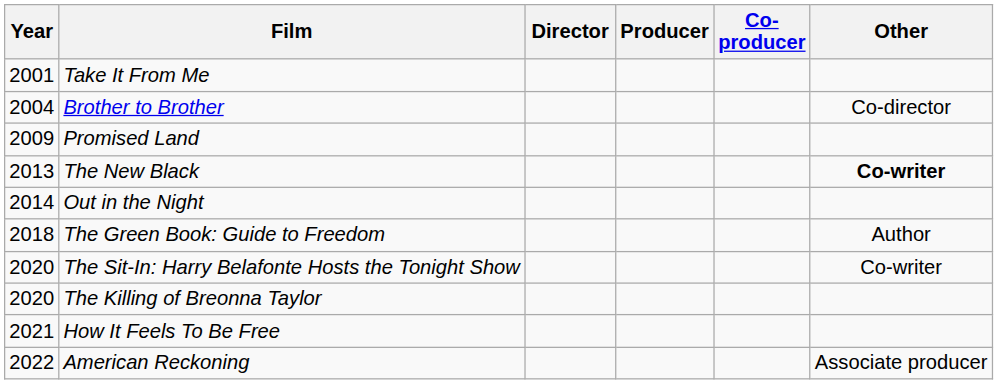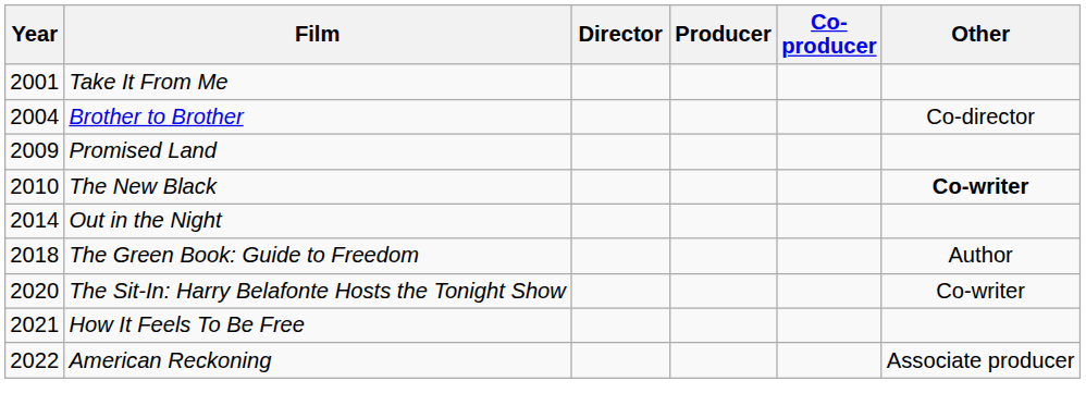 <table class="wikitable sortable" style="text-align:center">
 <tr>
 <th style="width:33px;">Year</th>
 <th>Film</th>
 <th style="width:65px;">Director</th>
 <th width=65>Producer</th>
 <th width=65><a href='#'>Co-producer</a></th>
 <th>Other</th>
 </tr>
 <tr>
 <td>2001</td>
 <td style="text-align:left"><em>Take It From Me</em></td>
 <td></td>
 <td></td>
 <td></td>
 <td></td>
 </tr>
 <tr>
 <td>2004</td>
 <td style="text-align:left"><em><a href='#'>Brother to Brother</a></em></td>
 <td></td>
 <td></td>
 <td></td>
 <td>Co-director</td>
 </tr>
 <tr>
 <td>2009</td>
 <td style="text-align:left"><em>Promised Land</em></td>
 <td></td>
 <td></td>
 <td></td>
 <td></td>
 </tr>
 <tr>
-<td>2013</td>
+<td>2010</td>
 <td style="text-align:left"><em>The New Black</em></td>
 <td></td>
 <td></td>
 <td></td>
 <td><strong>Co-writer</strong></td>
 </tr>
 <tr>
 <td>2014</td>
 <td style="text-align:left"><em>Out in the Night</em></td>
 <td></td>
 <td></td>
 <td></td>
 <td></td>
 </tr>
 <tr>
 <td>2018</td>
 <td style="text-align:left"><em>The Green Book: Guide to Freedom</em></td>
 <td></td>
 <td></td>
 <td></td>
 <td>Author</td>
 </tr>
 <tr>
 <td>2020</td>
 <td style="text-align:left"><em>The Sit-In: Harry Belafonte Hosts the Tonight Show</em></td>
 <td></td>
 <td></td>
 <td></td>
 <td>Co-writer</td>
 </tr>
 <tr>
-<td>2020</td>
-<td style="text-align:left"><em>The Killing of Breonna Taylor</em></td>
-<td></td>
-<td></td>
-<td></td>
-<td></td>
-</tr>
-<tr>
 <td>2021</td>
 <td style="text-align:left"><em>How It Feels To Be Free</em></td>
 <td></td>
 <td></td>
 <td></td>
 <td></td>
 </tr>
 <tr>
 <td>2022</td>
 <td style="text-align:left"><em>American Reckoning</em></td>
 <td></td>
 <td></td>
 <td></td>
 <td>Associate producer</td>
 </tr>
 </table>
